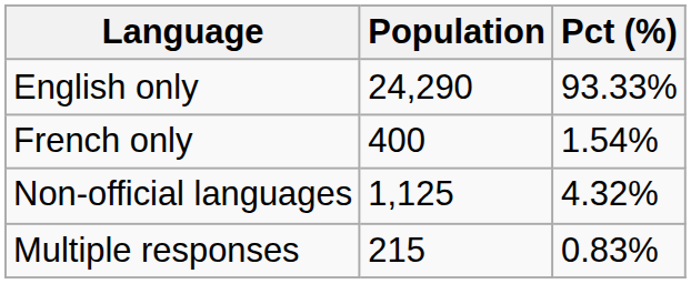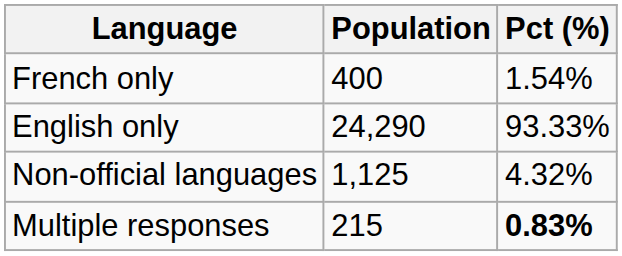 <table class="wikitable">
 <tr>
 <th>Language</th>
 <th>Population</th>
 <th>Pct (%)</th>
 </tr>
 <tr>
+<td>French only</td>
+<td>400</td>
+<td>1.54%</td>
+</tr>
+<tr>
 <td>English only</td>
 <td>24,290</td>
 <td>93.33%</td>
-</tr>
-<tr>
-<td>French only</td>
-<td>400</td>
-<td>1.54%</td>
 </tr>
 <tr>
 <td>Non-official languages</td>
 <td>1,125</td>
 <td>4.32%</td>
 </tr>
 <tr>
 <td>Multiple responses</td>
 <td>215</td>
-<td>0.83%</td>
+<td><strong>0.83%</strong></td>
 </tr>
 </table>
